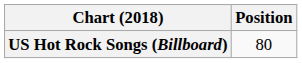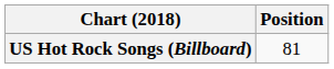 <table class="wikitable plainrowheaders" style="text-align:center">
 <tr>
 <th>Chart (2018)</th>
 <th>Position</th>
 </tr>
 <tr>
 <th scope="row">US Hot Rock Songs (<em>Billboard</em>)</th>
-<td>80</td>
+<td>81</td>
 </tr>
 </table>
